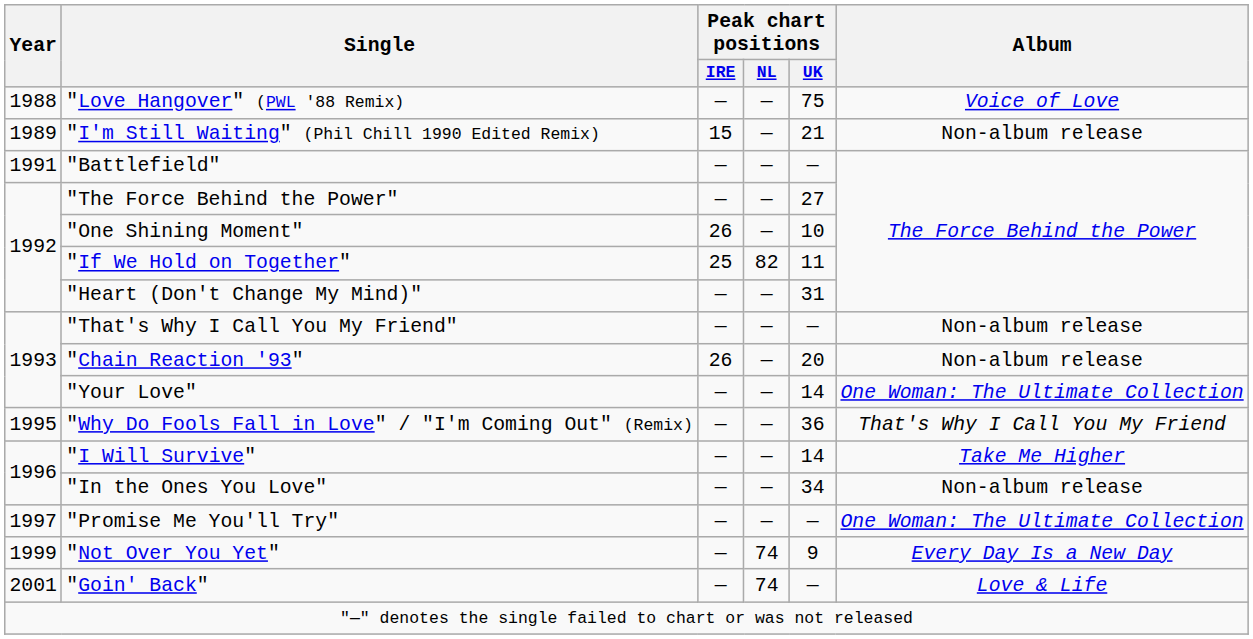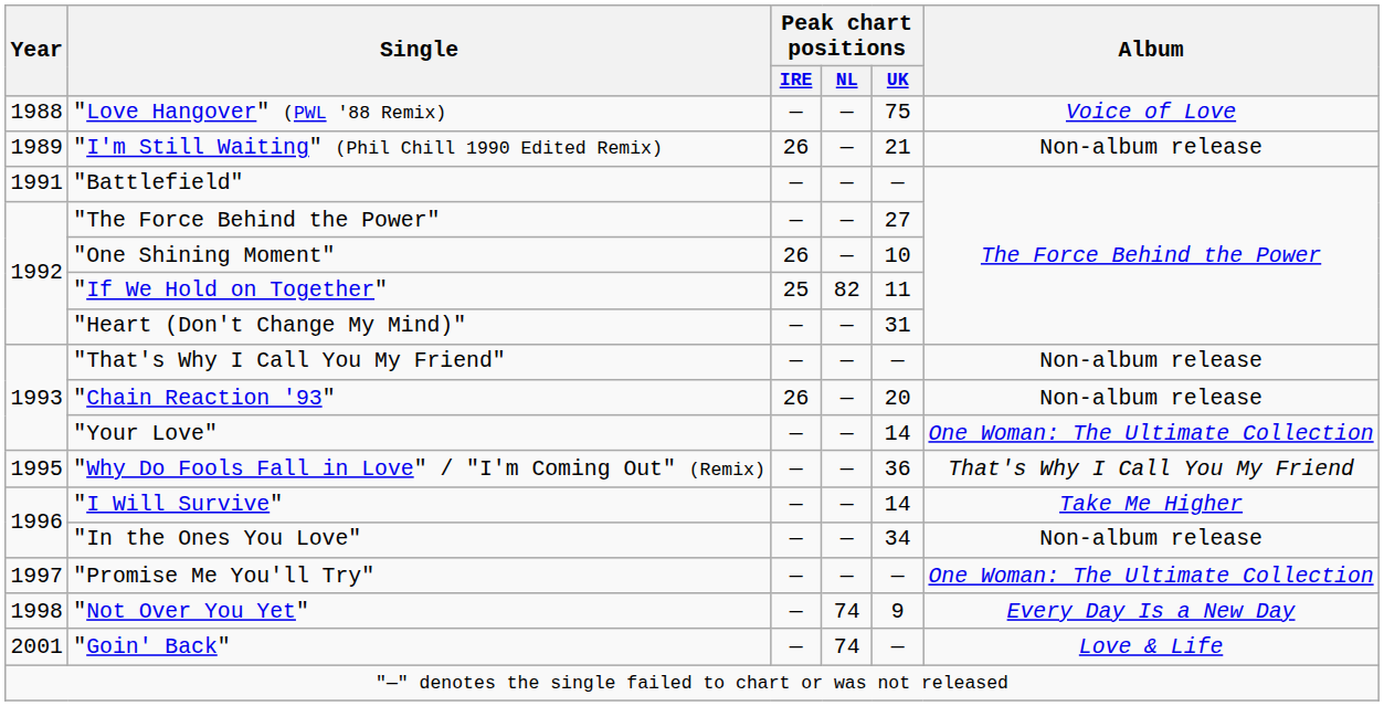 <table class="wikitable" style="text-align:center">
 <tr>
 <th rowspan="2">Year</th>
 <th rowspan="2">Single</th>
 <th colspan="3">Peak chart positions</th>
 <th rowspan="2">Album</th>
 </tr>
 <tr style="font-size:smaller;">
 <th style="width:25px;"><a href='#'>IRE</a><br></th>
 <th style="width:25px;"><a href='#'>NL</a><br></th>
 <th style="width:25px;"><a href='#'>UK</a><br></th>
 </tr>
 <tr>
 <td>1988</td>
 <td style="text-align:left;">"<a href='#'>Love Hangover</a>" <small>(<a href='#'>PWL</a> '88 Remix)</small></td>
 <td>—</td>
 <td>—</td>
 <td>75</td>
 <td><em><a href='#'>Voice of Love</a></em></td>
 </tr>
 <tr>
 <td>1989</td>
 <td style="text-align:left;">"<a href='#'>I'm Still Waiting</a>" <small>(Phil Chill 1990 Edited Remix)</small></td>
-<td>15</td>
+<td>26</td>
 <td>—</td>
 <td>21</td>
 <td>Non-album release</td>
 </tr>
 <tr>
 <td>1991</td>
 <td style="text-align:left;">"Battlefield"</td>
 <td>—</td>
 <td>—</td>
 <td>—</td>
 <td rowspan="5"><em><a href='#'>The Force Behind the Power</a></em></td>
 </tr>
 <tr>
 <td rowspan="4">1992</td>
 <td style="text-align:left;">"The Force Behind the Power"</td>
 <td>—</td>
 <td>—</td>
 <td>27</td>
 </tr>
 <tr>
 <td style="text-align:left;">"One Shining Moment"</td>
 <td>26</td>
 <td>—</td>
 <td>10</td>
 </tr>
 <tr>
 <td style="text-align:left;">"<a href='#'>If We Hold on Together</a>"</td>
 <td>25</td>
 <td>82</td>
 <td>11</td>
 </tr>
 <tr>
 <td style="text-align:left;">"Heart (Don't Change My Mind)"</td>
 <td>—</td>
 <td>—</td>
 <td>31</td>
 </tr>
 <tr>
 <td rowspan="3">1993</td>
 <td style="text-align:left;">"That's Why I Call You My Friend"</td>
 <td>—</td>
 <td>—</td>
 <td>—</td>
 <td>Non-album release</td>
 </tr>
 <tr>
 <td style="text-align:left;">"<a href='#'>Chain Reaction '93</a>"</td>
 <td>26</td>
 <td>—</td>
 <td>20</td>
 <td>Non-album release</td>
 </tr>
 <tr>
 <td style="text-align:left;">"Your Love"</td>
 <td>—</td>
 <td>—</td>
 <td>14</td>
 <td><em><a href='#'>One Woman: The Ultimate Collection</a></em></td>
 </tr>
 <tr>
 <td>1995</td>
 <td style="text-align:left;">"<a href='#'>Why Do Fools Fall in Love</a>" / "I'm Coming Out" <small>(Remix)</small></td>
 <td>—</td>
 <td>—</td>
 <td>36</td>
 <td><em>That's Why I Call You My Friend</em></td>
 </tr>
 <tr>
 <td rowspan="2">1996</td>
 <td style="text-align:left;">"<a href='#'>I Will Survive</a>"</td>
 <td>—</td>
 <td>—</td>
 <td>14</td>
 <td><em><a href='#'>Take Me Higher</a></em></td>
 </tr>
 <tr>
 <td style="text-align:left;">"In the Ones You Love"</td>
 <td>—</td>
 <td>—</td>
 <td>34</td>
 <td>Non-album release</td>
 </tr>
 <tr>
 <td>1997</td>
 <td style="text-align:left;">"Promise Me You'll Try"</td>
 <td>—</td>
 <td>—</td>
 <td>—</td>
 <td><em><a href='#'>One Woman: The Ultimate Collection</a></em></td>
 </tr>
 <tr>
-<td>1999</td>
+<td>1998</td>
 <td style="text-align:left;">"<a href='#'>Not Over You Yet</a>"</td>
 <td>—</td>
 <td>74</td>
 <td>9</td>
 <td><em><a href='#'>Every Day Is a New Day</a></em></td>
 </tr>
 <tr>
 <td>2001</td>
 <td style="text-align:left;">"<a href='#'>Goin' Back</a>"</td>
 <td>—</td>
 <td>74</td>
 <td>—</td>
 <td><em><a href='#'>Love & Life</a></em></td>
 </tr>
 <tr>
 <td style="text-align:center;" colspan="13"><small>"—" denotes the single failed to chart or was not released</small></td>
 </tr>
 </table>
